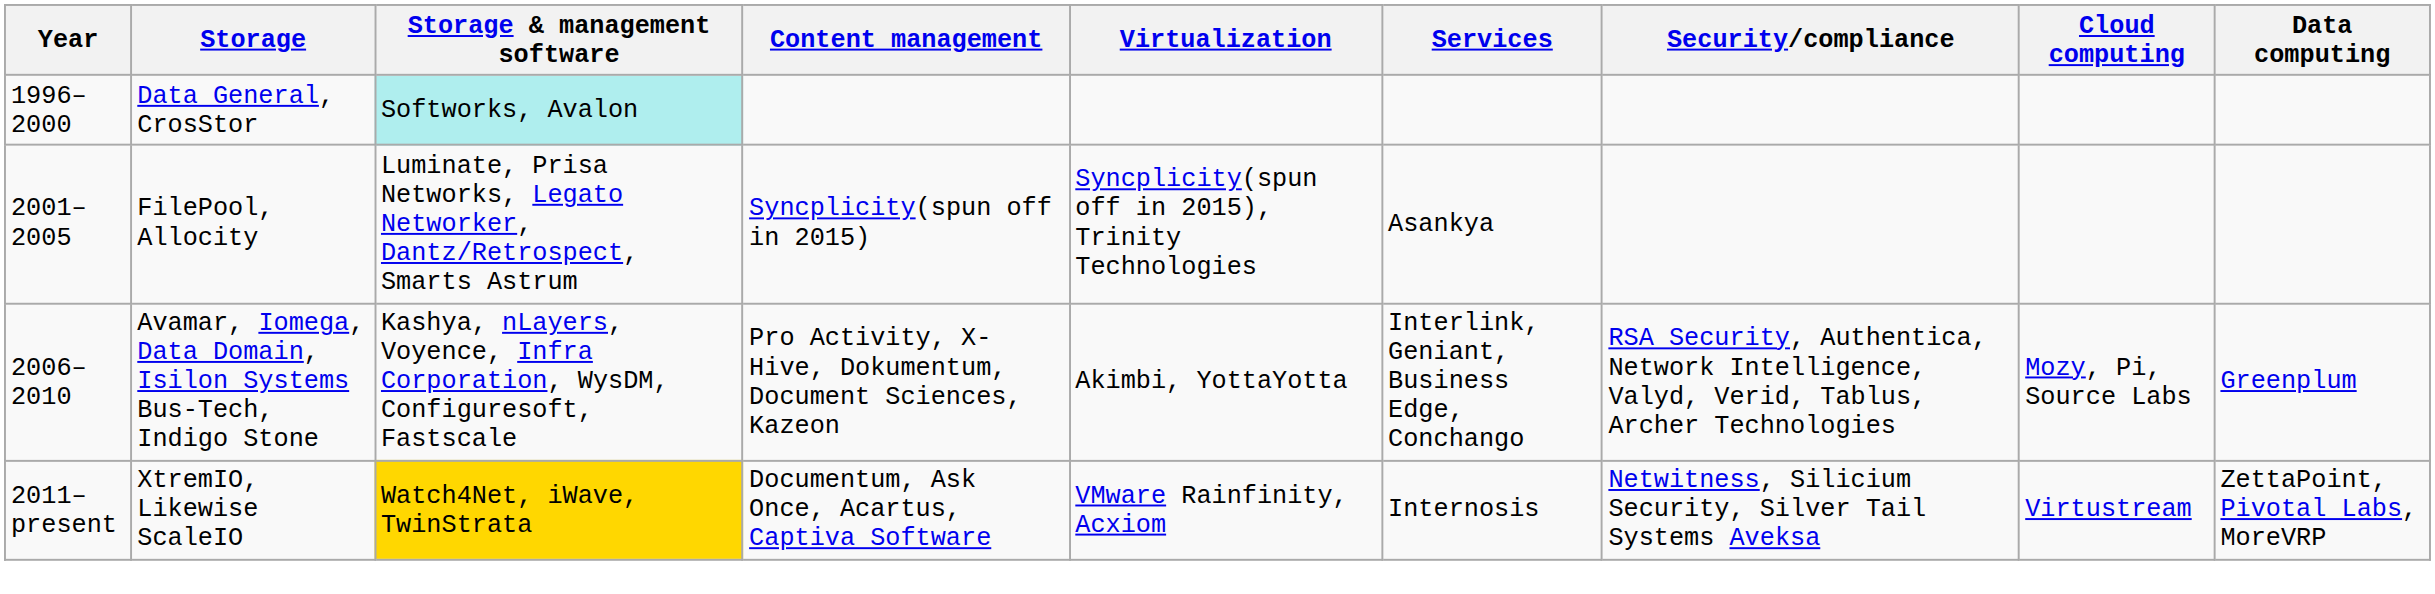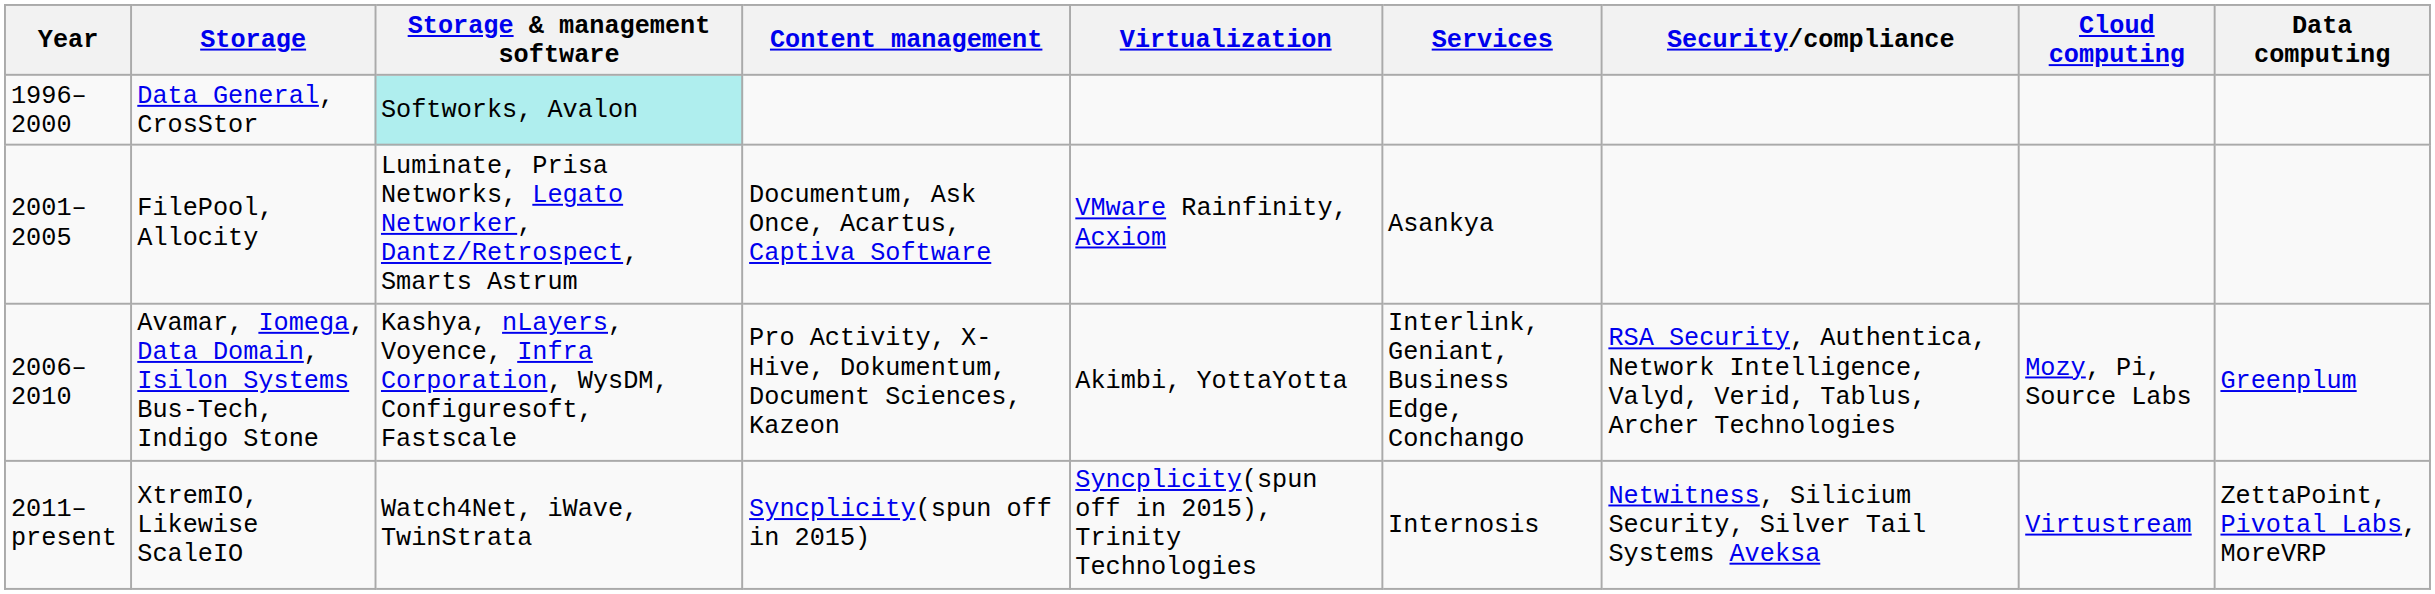 <table class="wikitable">
 <tr>
 <th>Year</th>
 <th><a href='#'>Storage</a></th>
 <th><a href='#'>Storage</a> & management software</th>
 <th><a href='#'>Content management</a></th>
 <th><a href='#'>Virtualization</a></th>
 <th><a href='#'>Services</a></th>
 <th><a href='#'>Security</a>/compliance</th>
 <th><a href='#'>Cloud computing</a></th>
 <th>Data computing</th>
 </tr>
 <tr>
 <td>1996–2000</td>
 <td><a href='#'>Data General</a>, CrosStor</td>
 <td style="background: paleturquoise;">Softworks, Avalon</td>
 <td></td>
 <td></td>
 <td></td>
 <td></td>
 <td></td>
 <td></td>
 </tr>
 <tr>
 <td>2001–2005</td>
 <td>FilePool, Allocity</td>
 <td>Luminate, Prisa Networks, <a href='#'>Legato Networker</a>, <a href='#'>Dantz/Retrospect</a>, Smarts Astrum</td>
-<td><a href='#'>Syncplicity</a>(spun off in 2015)</td>
-<td><a href='#'>Syncplicity</a>(spun off in 2015), Trinity Technologies</td>
+<td>Documentum, Ask Once, Acartus, <a href='#'>Captiva Software</a></td>
+<td><a href='#'>VMware</a> Rainfinity, <a href='#'>Acxiom</a></td>
 <td>Asankya</td>
 <td></td>
 <td></td>
 <td></td>
 </tr>
 <tr>
 <td>2006–2010</td>
 <td>Avamar, <a href='#'>Iomega</a>, <a href='#'>Data Domain</a>, <a href='#'>Isilon Systems</a> Bus-Tech, Indigo Stone</td>
 <td>Kashya, <a href='#'>nLayers</a>, Voyence,  <a href='#'>Infra Corporation</a>, WysDM, Configuresoft, Fastscale</td>
 <td>Pro Activity, X-Hive, Dokumentum, Document Sciences, Kazeon</td>
 <td>Akimbi, YottaYotta</td>
 <td>Interlink, Geniant, Business Edge, Conchango</td>
 <td><a href='#'>RSA Security</a>, Authentica, Network Intelligence, Valyd, Verid, Tablus, Archer Technologies</td>
 <td><a href='#'>Mozy</a>, Pi, Source Labs</td>
 <td><a href='#'>Greenplum</a></td>
 </tr>
 <tr>
 <td>2011–present</td>
 <td>XtremIO, Likewise ScaleIO</td>
-<td style="background: gold;">Watch4Net, iWave, TwinStrata</td>
-<td>Documentum, Ask Once, Acartus, <a href='#'>Captiva Software</a></td>
-<td><a href='#'>VMware</a> Rainfinity, <a href='#'>Acxiom</a></td>
+<td>Watch4Net, iWave, TwinStrata</td>
+<td><a href='#'>Syncplicity</a>(spun off in 2015)</td>
+<td><a href='#'>Syncplicity</a>(spun off in 2015), Trinity Technologies</td>
 <td>Internosis</td>
 <td Tiburon Technologies><a href='#'>Netwitness</a>, Silicium Security, Silver Tail Systems <a href='#'>Aveksa</a></td>
 <td><a href='#'>Virtustream</a></td>
 <td>ZettaPoint, <a href='#'>Pivotal Labs</a>, MoreVRP</td>
 </tr>
 </table>
